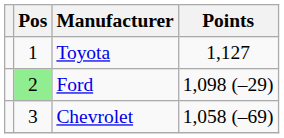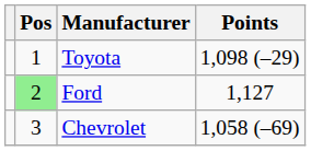 <table class="wikitable" style="font-size: 95%">
 <tr>
 <th></th>
 <th>Pos</th>
 <th>Manufacturer</th>
 <th>Points</th>
 </tr>
 <tr>
 <td align="left"></td>
 <td style="text-align:center;">1</td>
 <td><a href='#'>Toyota</a></td>
-<td style="text-align:center;">1,127</td>
+<td style="text-align:center;">1,098 (–29)</td>
 </tr>
 <tr>
 <td align="left"></td>
 <td style="background: lightgreen; text-align:center;">2</td>
 <td><a href='#'>Ford</a></td>
-<td style="text-align:center;">1,098 (–29)</td>
+<td style="text-align:center;">1,127</td>
 </tr>
 <tr>
 <td align="left"></td>
 <td style="text-align:center;">3</td>
 <td><a href='#'>Chevrolet</a></td>
 <td style="text-align:center;">1,058 (–69)</td>
 </tr>
 <tr class="sortbottom">
 </tr>
 </table>
